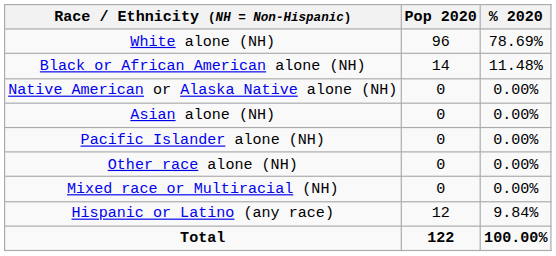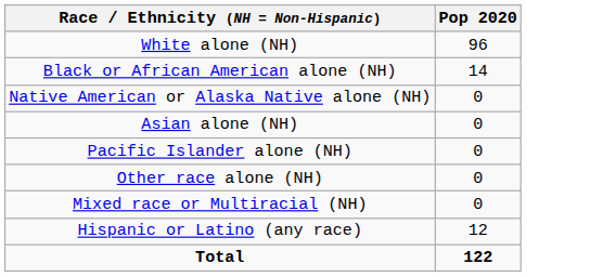 <table class="wikitable" style="text-align:center;">
 <tr>
 <th>Race / Ethnicity <small>(<em>NH = Non-Hispanic</em>)</small></th>
 <th>Pop 2020</th>
-<th>% 2020</th>
 </tr>
 <tr>
 <td><a href='#'>White</a> alone (NH)</td>
 <td>96</td>
-<td>78.69%</td>
 </tr>
 <tr>
 <td><a href='#'>Black or African American</a> alone (NH)</td>
 <td>14</td>
-<td>11.48%</td>
 </tr>
 <tr>
 <td><a href='#'>Native American</a> or <a href='#'>Alaska Native</a> alone (NH)</td>
 <td>0</td>
-<td>0.00%</td>
 </tr>
 <tr>
 <td><a href='#'>Asian</a> alone (NH)</td>
 <td>0</td>
-<td>0.00%</td>
 </tr>
 <tr>
 <td><a href='#'>Pacific Islander</a> alone (NH)</td>
 <td>0</td>
-<td>0.00%</td>
 </tr>
 <tr>
 <td><a href='#'>Other race</a> alone (NH)</td>
 <td>0</td>
-<td>0.00%</td>
 </tr>
 <tr>
 <td><a href='#'>Mixed race or Multiracial</a> (NH)</td>
 <td>0</td>
-<td>0.00%</td>
 </tr>
 <tr>
 <td><a href='#'>Hispanic or Latino</a> (any race)</td>
 <td>12</td>
-<td>9.84%</td>
 </tr>
 <tr>
 <td><strong>Total</strong></td>
 <td><strong>122</strong></td>
-<td><strong>100.00%</strong></td>
 </tr>
 </table>
